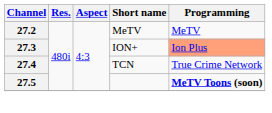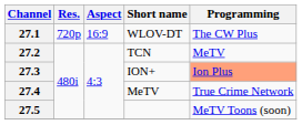 <table class="wikitable">
 <tr>
 <th><a href='#'>Channel</a></th>
 <th><a href='#'>Res.</a></th>
 <th><a href='#'>Aspect</a></th>
 <th>Short name</th>
 <th>Programming</th>
 </tr>
 <tr>
+<th scope = "row">27.1</th>
+<td><a href='#'>720p</a></td>
+<td><a href='#'>16:9</a></td>
+<td>WLOV-DT</td>
+<td><a href='#'>The CW Plus</a></td>
+</tr>
+<tr>
 <th scope = "row">27.2</th>
 <td rowspan=4><a href='#'>480i</a></td>
 <td rowspan=4><a href='#'>4:3</a></td>
-<td>MeTV</td>
+<td>TCN</td>
 <td><a href='#'>MeTV</a></td>
 </tr>
 <tr>
 <th scope = "row">27.3</th>
 <td>ION+</td>
 <td style="background: lightsalmon;"><a href='#'>Ion Plus</a></td>
 </tr>
 <tr>
 <th scope = "row">27.4</th>
-<td>TCN</td>
+<td>MeTV</td>
 <td><a href='#'>True Crime Network</a></td>
 </tr>
 <tr>
 <th scope = "row">27.5</th>
 <td></td>
-<td><strong><a href='#'>MeTV Toons</a> (soon)</strong></td>
+<td><a href='#'>MeTV Toons</a> (soon)</td>
 </tr>
 <tr>
 </tr>
 </table>
